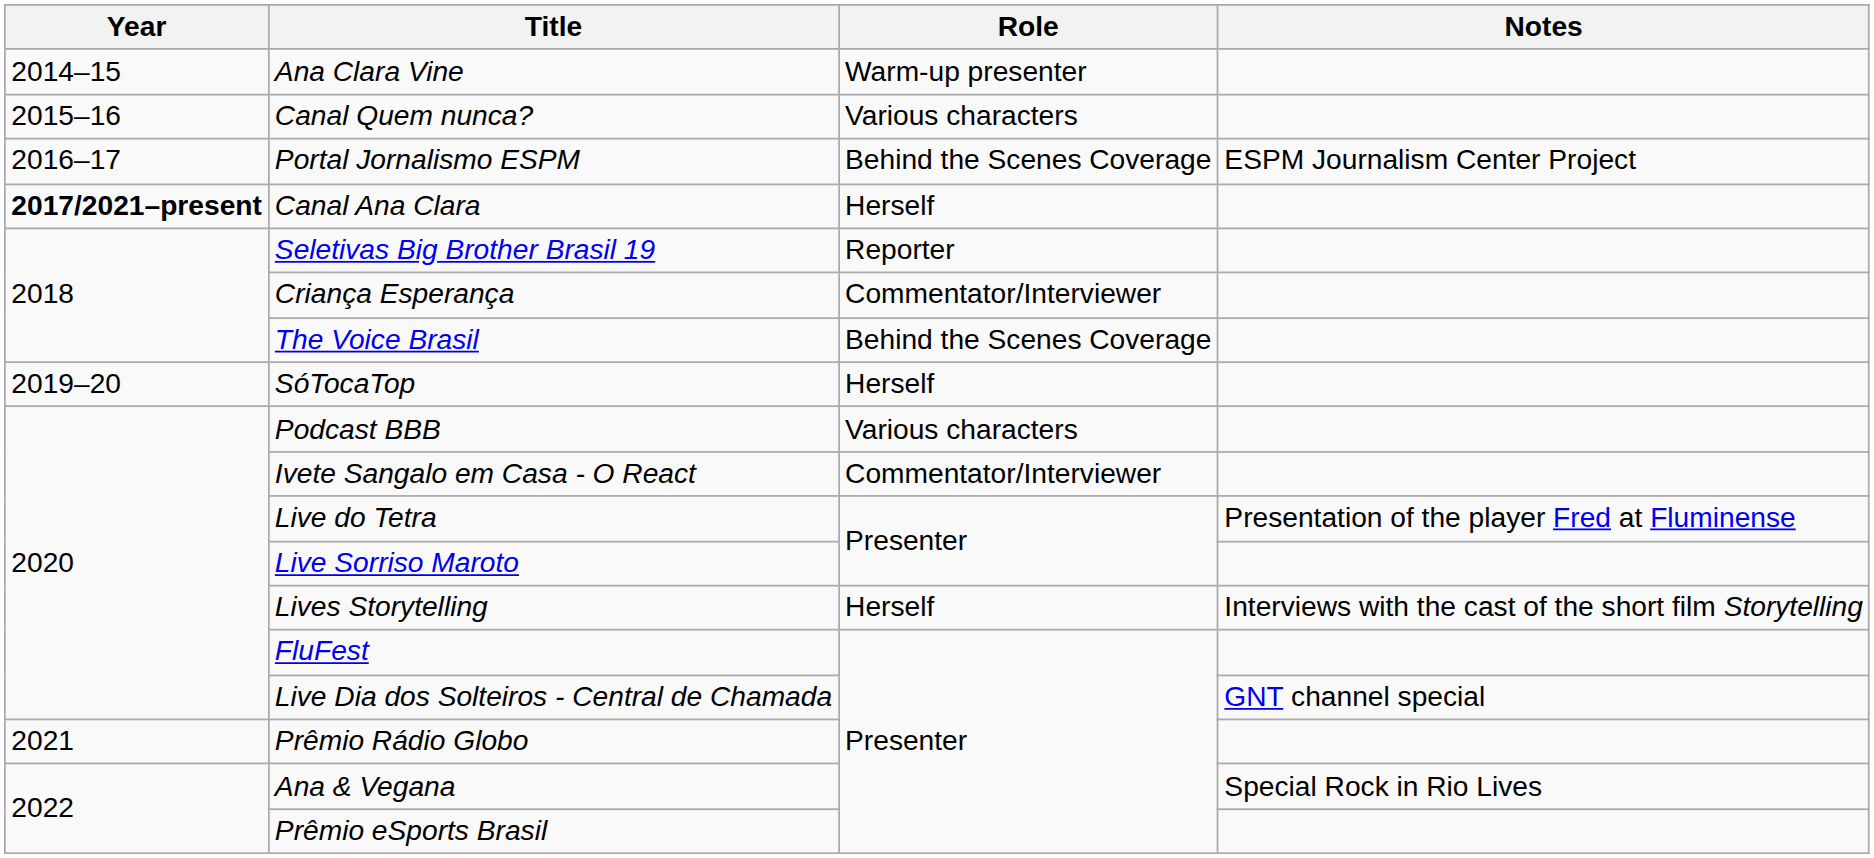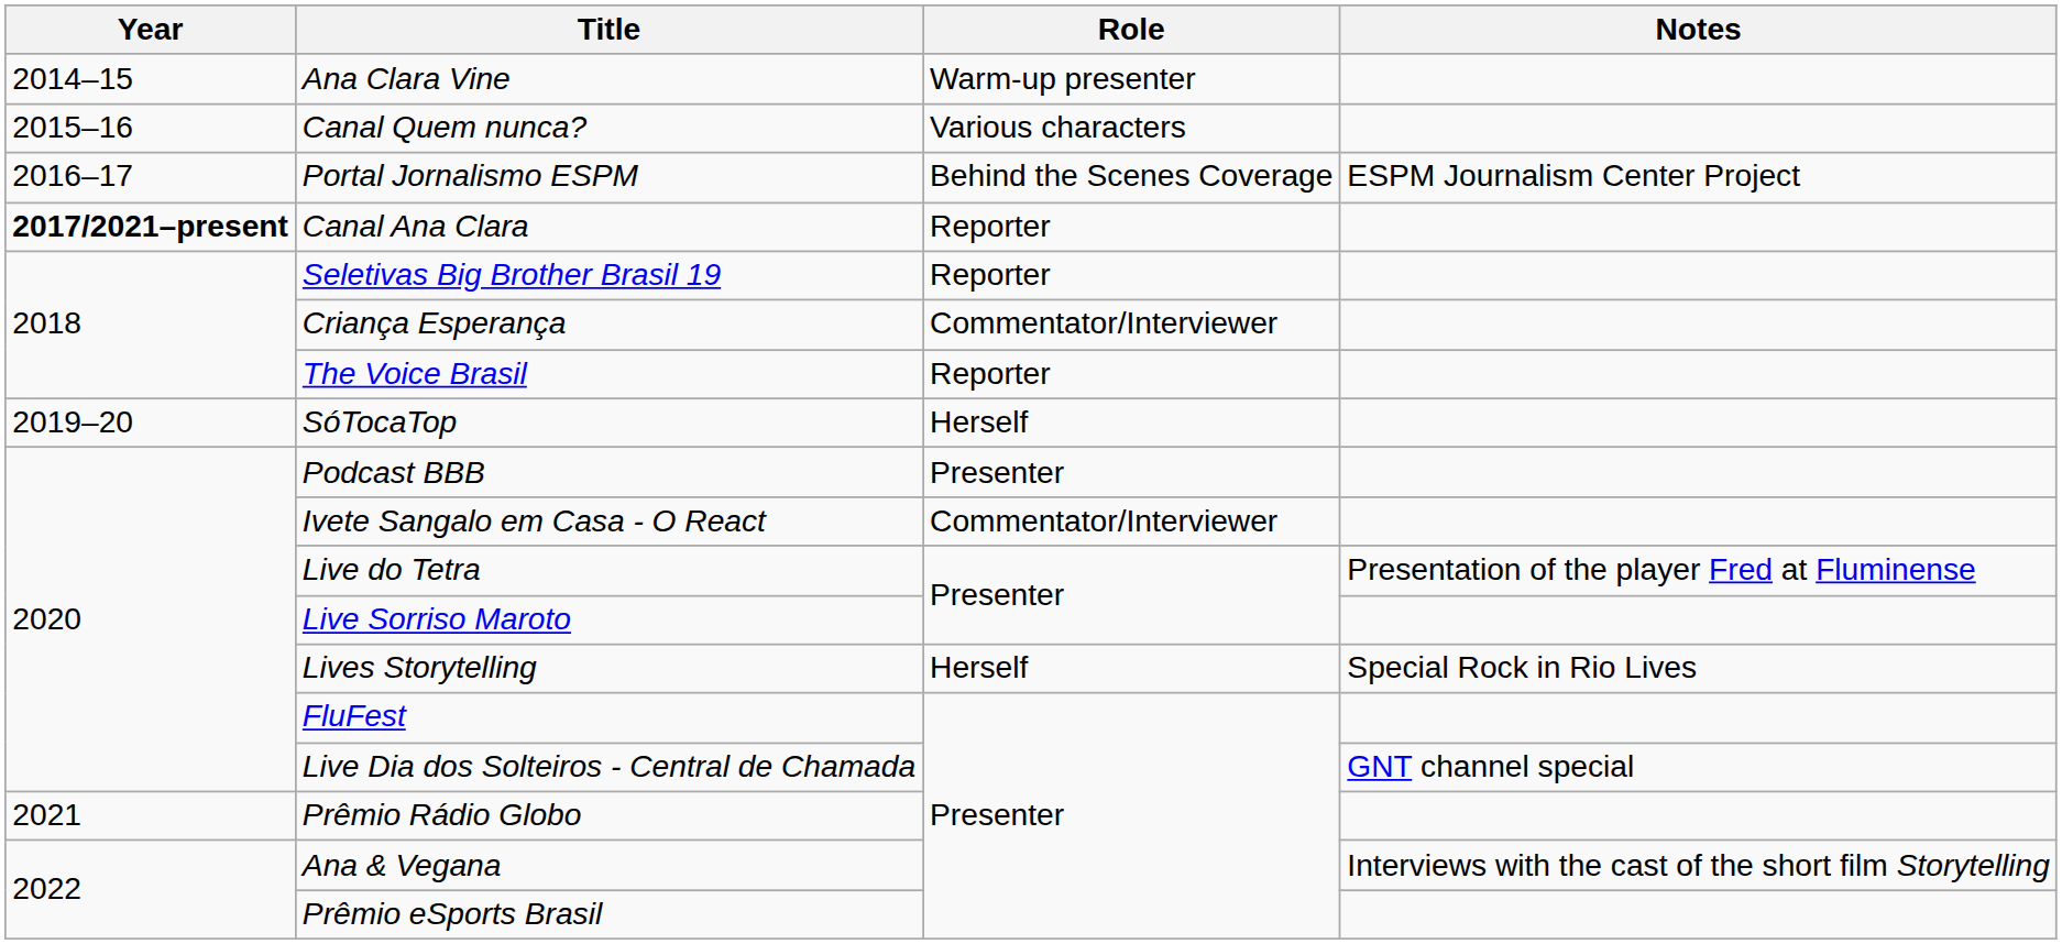 <table class="wikitable">
 <tr>
 <th>Year</th>
 <th>Title</th>
 <th>Role</th>
 <th>Notes</th>
 </tr>
 <tr>
 <td>2014–15</td>
 <td><em>Ana Clara Vine</em></td>
 <td>Warm-up presenter</td>
 <td></td>
 </tr>
 <tr>
 <td>2015–16</td>
 <td><em>Canal Quem nunca?</em></td>
 <td>Various characters</td>
 <td></td>
 </tr>
 <tr>
 <td>2016–17</td>
 <td><em>Portal Jornalismo ESPM</em></td>
 <td>Behind the Scenes Coverage</td>
 <td>ESPM Journalism Center Project</td>
 </tr>
 <tr>
 <td><strong>2017/2021–present</strong></td>
 <td><em>Canal Ana Clara</em></td>
-<td>Herself</td>
+<td>Reporter</td>
 <td></td>
 </tr>
 <tr>
 <td rowspan="3">2018</td>
 <td><a href='#'><em>Seletivas Big Brother Brasil 19</em></a></td>
 <td>Reporter</td>
 <td></td>
 </tr>
 <tr>
 <td><em>Criança Esperança</em></td>
 <td>Commentator/Interviewer</td>
 <td></td>
 </tr>
 <tr>
 <td><em><a href='#'>The Voice Brasil</a></em></td>
-<td>Behind the Scenes Coverage</td>
+<td>Reporter</td>
 <td></td>
 </tr>
 <tr>
 <td>2019–20</td>
 <td><em>SóTocaTop</em></td>
 <td>Herself</td>
 <td></td>
 </tr>
 <tr>
 <td rowspan="7">2020</td>
 <td><em>Podcast BBB</em></td>
-<td>Various characters</td>
+<td>Presenter</td>
 <td></td>
 </tr>
 <tr>
 <td><em>Ivete Sangalo em Casa - O React</em></td>
 <td>Commentator/Interviewer</td>
 <td></td>
 </tr>
 <tr>
 <td><em>Live do Tetra</em></td>
 <td rowspan="2">Presenter</td>
 <td>Presentation of the player <a href='#'>Fred</a> at <a href='#'>Fluminense</a></td>
 </tr>
 <tr>
 <td><em><a href='#'>Live Sorriso Maroto</a></em></td>
 <td></td>
 </tr>
 <tr>
 <td><em>Lives Storytelling</em></td>
 <td>Herself</td>
-<td>Interviews with the cast of the short film <em>Storytelling</em></td>
+<td>Special Rock in Rio Lives</td>
 </tr>
 <tr>
 <td><em><a href='#'>FluFest</a></em></td>
 <td rowspan="5">Presenter</td>
 <td></td>
 </tr>
 <tr>
 <td><em>Live Dia dos Solteiros - Central de Chamada</em></td>
 <td><a href='#'>GNT</a> channel special</td>
 </tr>
 <tr>
 <td>2021</td>
 <td><em>Prêmio Rádio Globo</em></td>
 <td></td>
 </tr>
 <tr>
 <td rowspan="2">2022</td>
 <td><em>Ana & Vegana</em></td>
-<td>Special Rock in Rio Lives</td>
+<td>Interviews with the cast of the short film <em>Storytelling</em></td>
 </tr>
 <tr>
 <td><em>Prêmio eSports Brasil</em></td>
 <td></td>
 </tr>
 </table>
